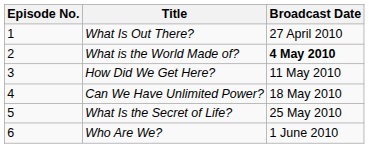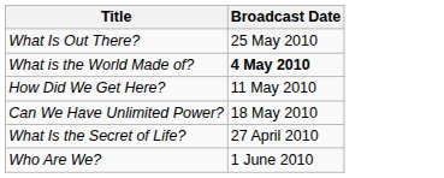 <table class="wikitable">
 <tr>
-<th>Episode No.</th>
 <th>Title</th>
 <th>Broadcast Date</th>
 </tr>
 <tr>
-<td>1</td>
 <td><em>What Is Out There?</em></td>
-<td>27 April 2010</td>
+<td>25 May 2010</td>
 </tr>
 <tr>
-<td>2</td>
 <td><em>What is the World Made of?</em></td>
 <td><strong>4 May 2010</strong></td>
 </tr>
 <tr>
-<td>3</td>
 <td><em>How Did We Get Here?</em></td>
 <td>11 May 2010</td>
 </tr>
 <tr>
-<td>4</td>
 <td><em>Can We Have Unlimited Power?</em></td>
 <td>18 May 2010</td>
 </tr>
 <tr>
-<td>5</td>
 <td><em>What Is the Secret of Life?</em></td>
-<td>25 May 2010</td>
+<td>27 April 2010</td>
 </tr>
 <tr>
-<td>6</td>
 <td><em>Who Are We?</em></td>
 <td>1 June 2010</td>
 </tr>
 </table>
